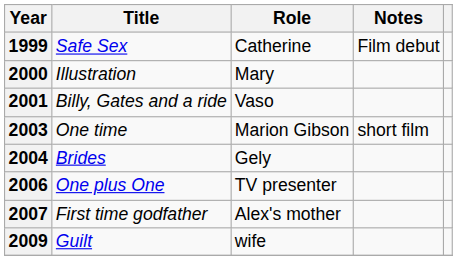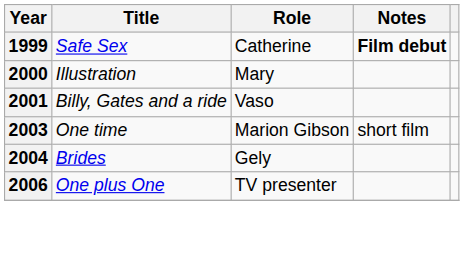 <table class="wikitable plainrowheaders sortable" style="margin-right: 0;">
 <tr>
 <th scope="col">Year</th>
 <th scope="col">Title</th>
 <th scope="col">Role</th>
 <th scope="col" class="unsortable">Notes</th>
 <th scope="col" class="unsortable"></th>
 </tr>
 <tr>
 <th scope="row">1999</th>
 <td><em><a href='#'>Safe Sex</a></em></td>
 <td>Catherine</td>
-<td>Film debut</td>
+<td><strong>Film debut</strong></td>
 <td></td>
 </tr>
 <tr>
 <th scope="row">2000</th>
 <td><em>Illustration</em></td>
 <td>Mary</td>
 <td></td>
 <td></td>
 </tr>
 <tr>
 <th scope="row">2001</th>
 <td><em>Billy, Gates and a ride</em></td>
 <td>Vaso</td>
 <td></td>
 <td></td>
 </tr>
 <tr>
 <th scope="row">2003</th>
 <td><em>One time</em></td>
 <td>Marion Gibson</td>
 <td>short film</td>
 <td></td>
 </tr>
 <tr>
 <th scope="row">2004</th>
 <td><em><a href='#'>Brides</a></em></td>
 <td>Gely</td>
 <td></td>
 <td></td>
 </tr>
 <tr>
 <th scope="row">2006</th>
 <td><em><a href='#'>One plus One</a></em></td>
 <td>TV presenter</td>
 <td></td>
 <td></td>
 </tr>
 <tr>
-<th scope="row">2007</th>
-<td><em>First time godfather</em></td>
-<td>Alex's mother</td>
-<td></td>
-<td></td>
-</tr>
-<tr>
-<th scope="row">2009</th>
-<td><em><a href='#'>Guilt</a></em></td>
-<td>wife</td>
-<td></td>
-<td></td>
-</tr>
-<tr>
 </tr>
 </table>
